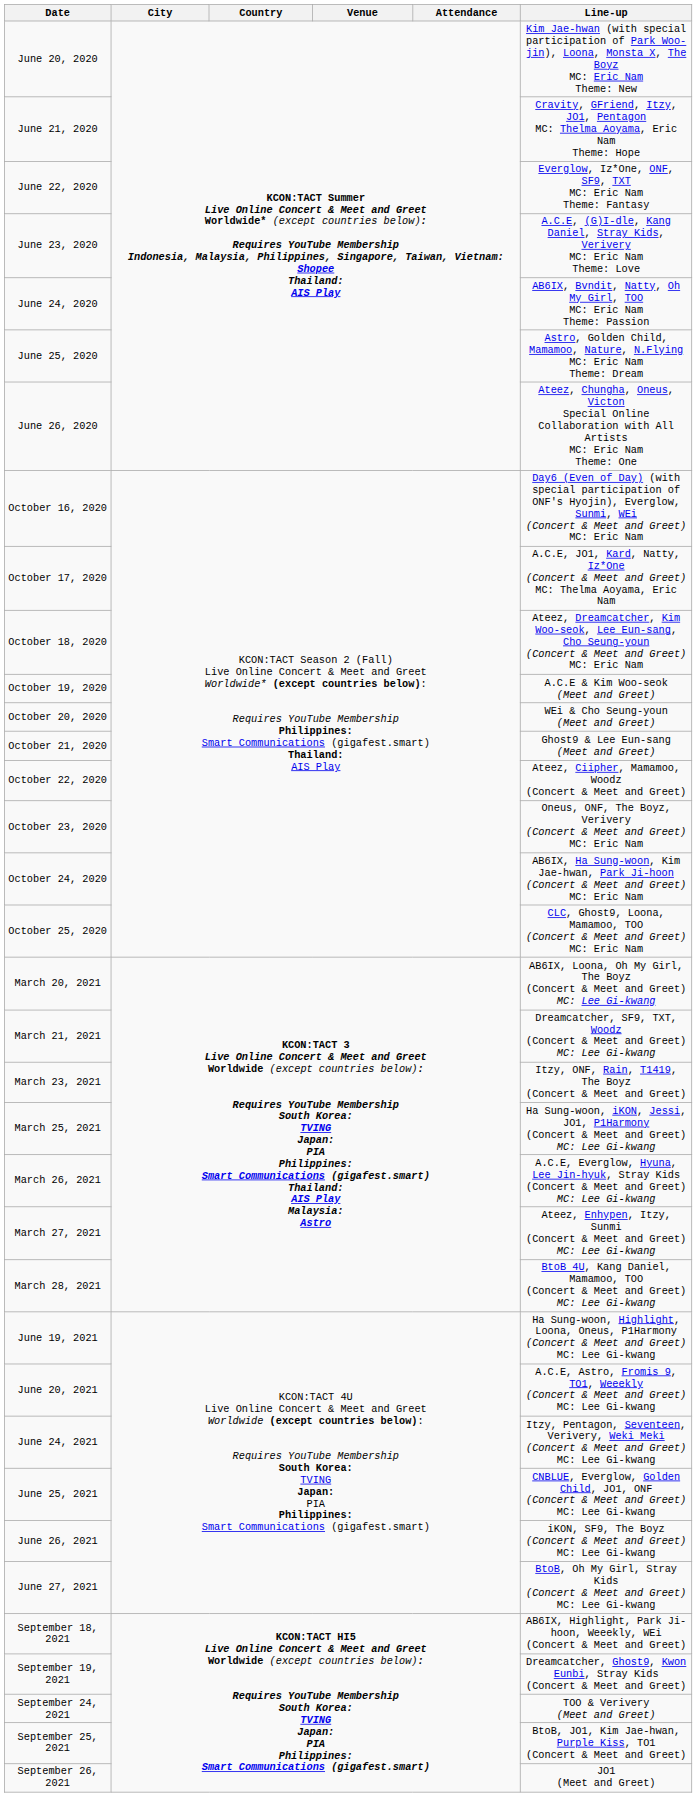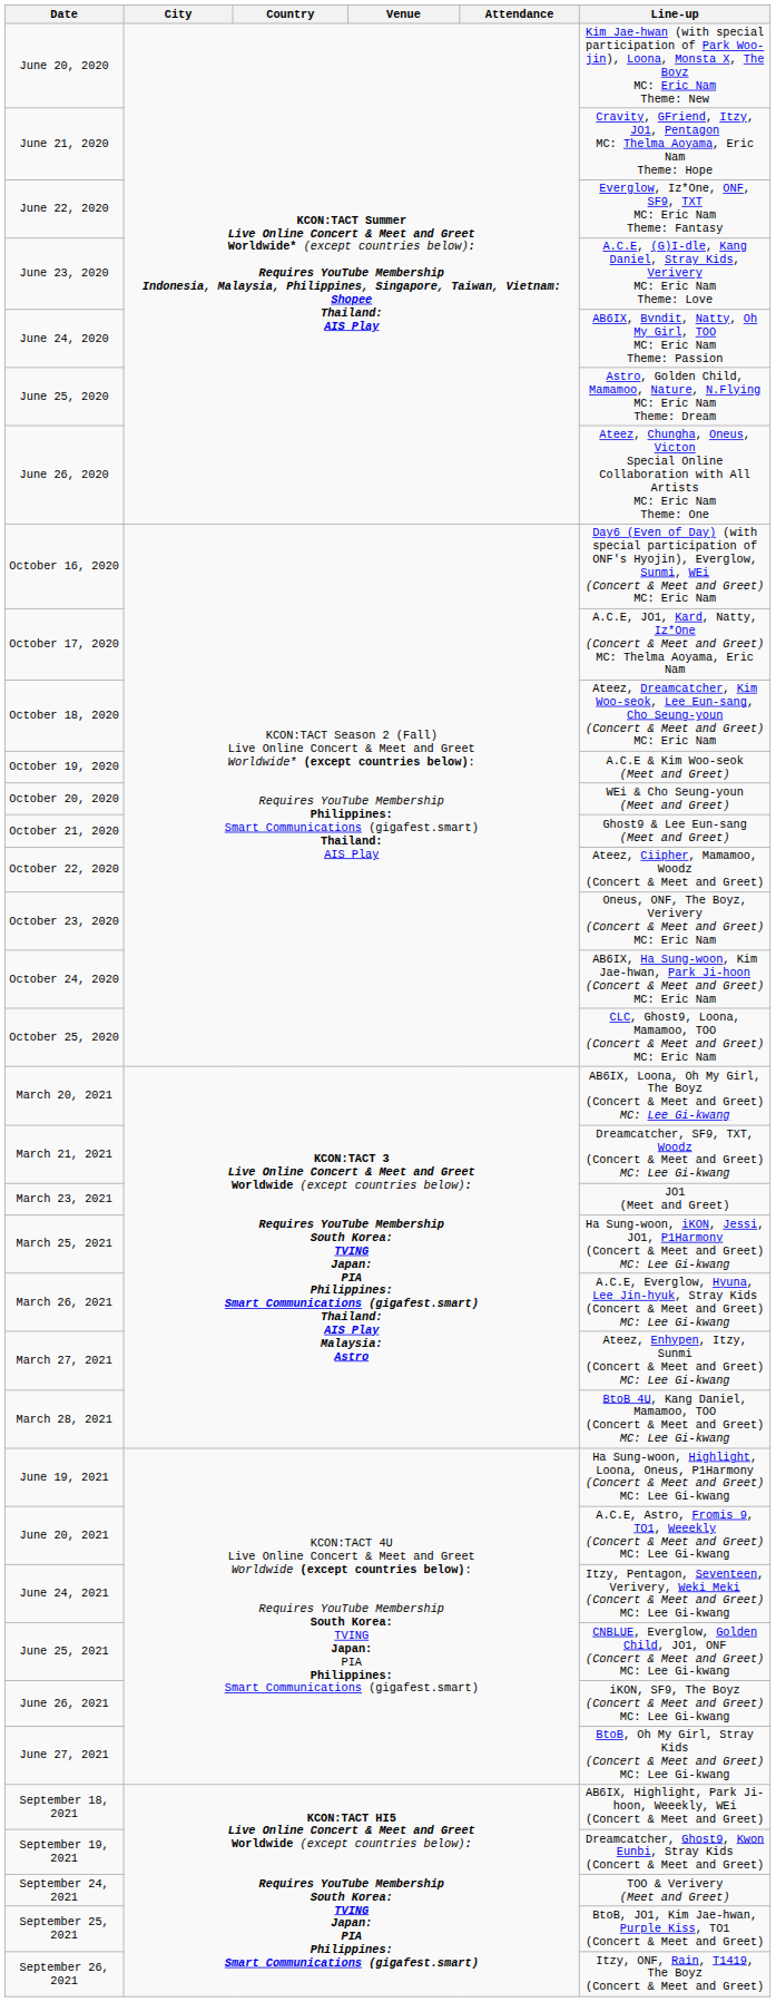 <table class="wikitable" style="text-align:center;">
 <tr>
 <th style="width:150px;">Date</th>
 <th style="width:150px;">City</th>
 <th style="width:150px;">Country</th>
 <th style="width:150px;">Venue</th>
 <th style="width:150px;">Attendance</th>
 <th style="width:250px;">Line-up</th>
 </tr>
 <tr>
 <td>June 20, 2020</td>
 <td colspan="4" rowspan="7"><strong>KCON:TACT Summer</strong> <br> <strong><em>Live Online Concert & Meet and Greet</em></strong><br><strong>Worldwide*</strong> <em>(except countries below)<strong><em>:<strong> <br>  <br></em>Requires YouTube Membership<em><br></strong>Indonesia, Malaysia, Philippines, Singapore, Taiwan, Vietnam:<strong> <br> <a href='#'>Shopee</a><br></strong>Thailand:<strong> <br> <a href='#'>AIS Play</a></td>
 <td><a href='#'>Kim Jae-hwan</a> (with special participation of <a href='#'>Park Woo-jin</a>), <a href='#'>Loona</a>, <a href='#'>Monsta X</a>, <a href='#'>The Boyz</a> <br> MC: <a href='#'>Eric Nam</a> <br> Theme: New</td>
 </tr>
 <tr>
 <td>June 21, 2020</td>
 <td><a href='#'>Cravity</a>, <a href='#'>GFriend</a>, <a href='#'>Itzy</a>, <a href='#'>JO1</a>, <a href='#'>Pentagon</a> <br> MC: <a href='#'>Thelma Aoyama</a>, Eric Nam <br> Theme: Hope</td>
 </tr>
 <tr>
 <td>June 22, 2020</td>
 <td><a href='#'>Everglow</a>, Iz*One, <a href='#'>ONF</a>, <a href='#'>SF9</a>, <a href='#'>TXT</a> <br> MC: Eric Nam <br> Theme: Fantasy</td>
 </tr>
 <tr>
 <td>June 23, 2020</td>
 <td><a href='#'>A.C.E</a>, <a href='#'>(G)I-dle</a>, <a href='#'>Kang Daniel</a>, <a href='#'>Stray Kids</a>, <a href='#'>Verivery</a> <br> MC: Eric Nam <br> Theme: Love</td>
 </tr>
 <tr>
 <td>June 24, 2020</td>
 <td><a href='#'>AB6IX</a>, <a href='#'>Bvndit</a>, <a href='#'>Natty</a>, <a href='#'>Oh My Girl</a>, <a href='#'>TOO</a> <br> MC: Eric Nam <br> Theme: Passion</td>
 </tr>
 <tr>
 <td>June 25, 2020</td>
 <td><a href='#'>Astro</a>, Golden Child, <a href='#'>Mamamoo</a>, <a href='#'>Nature</a>, <a href='#'>N.Flying</a> <br> MC: Eric Nam <br> Theme: Dream</td>
 </tr>
 <tr>
 <td>June 26, 2020</td>
 <td><a href='#'>Ateez</a>, <a href='#'>Chungha</a>, <a href='#'>Oneus</a>, <a href='#'>Victon</a> <br> Special Online Collaboration with All Artists <br> MC: Eric Nam <br> Theme: One</td>
 </tr>
 <tr>
 <td>October 16, 2020</td>
 <td colspan="4" rowspan="10"></strong>KCON:TACT Season 2 (Fall)<strong> <br> </em></strong>Live Online Concert & Meet and Greet<strong><em><br></strong>Worldwide*<strong> </em>(except countries below)</em></strong>:</strong> <br>  <br>  <br><em>Requires YouTube Membership</em><br><strong>Philippines:</strong> <br> <a href='#'>Smart Communications</a> (gigafest.smart)<br><strong>Thailand:</strong> <br> <a href='#'>AIS Play</a></td>
 <td><a href='#'>Day6 (Even of Day)</a> (with special participation of ONF's Hyojin), Everglow, <a href='#'>Sunmi</a>, <a href='#'>WEi</a> <br> <em>(Concert & Meet and Greet)</em> <br> MC: Eric Nam</td>
 </tr>
 <tr>
 <td>October 17, 2020</td>
 <td>A.C.E, JO1, <a href='#'>Kard</a>, Natty, <a href='#'>Iz*One</a> <br> <em>(Concert & Meet and Greet)</em> <br> MC: Thelma Aoyama, Eric Nam</td>
 </tr>
 <tr>
 <td>October 18, 2020</td>
 <td>Ateez, <a href='#'>Dreamcatcher</a>, <a href='#'>Kim Woo-seok</a>, <a href='#'>Lee Eun-sang</a>, <a href='#'>Cho Seung-youn</a> <br> <em>(Concert & Meet and Greet)</em> <br> MC: Eric Nam</td>
 </tr>
 <tr>
 <td>October 19, 2020</td>
 <td>A.C.E & Kim Woo-seok <br> <em>(Meet and Greet)</em></td>
 </tr>
 <tr>
 <td>October 20, 2020</td>
 <td>WEi & Cho Seung-youn <br> <em>(Meet and Greet)</em></td>
 </tr>
 <tr>
 <td>October 21, 2020</td>
 <td>Ghost9 & Lee Eun-sang <br> <em>(Meet and Greet)</em></td>
 </tr>
 <tr>
 <td>October 22, 2020</td>
 <td>Ateez, <a href='#'>Ciipher</a>, Mamamoo, Woodz <br> </em>(Concert & Meet and Greet)<em></td>
 </tr>
 <tr>
 <td>October 23, 2020</td>
 <td>Oneus, ONF, The Boyz, Verivery <br> <em>(Concert & Meet and Greet)</em> <br> MC: Eric Nam</td>
 </tr>
 <tr>
 <td>October 24, 2020</td>
 <td>AB6IX, <a href='#'>Ha Sung-woon</a>, Kim Jae-hwan, <a href='#'>Park Ji-hoon</a> <br> <em>(Concert & Meet and Greet)</em> <br> MC: Eric Nam</td>
 </tr>
 <tr>
 <td>October 25, 2020</td>
 <td><a href='#'>CLC</a>, Ghost9, Loona, Mamamoo, TOO <br> <em>(Concert & Meet and Greet)</em> <br> MC: Eric Nam</td>
 </tr>
 <tr>
 <td>March 20, 2021</td>
 <td colspan="4" rowspan="7"><strong>KCON:TACT 3</strong> <br> <strong><em>Live Online Concert & Meet and Greet</em></strong><br><strong>Worldwide</strong> <em>(except countries below)<strong><em>:<strong> <br>  <br>  <br></em>Requires YouTube Membership<em><br></strong>South Korea:<strong> <br> <a href='#'>TVING</a><br></strong>Japan:<strong> <br> PIA<br></strong>Philippines:<strong> <br> <a href='#'>Smart Communications</a> (gigafest.smart)<br></strong>Thailand:<strong> <br> <a href='#'>AIS Play</a><br></strong>Malaysia:<strong> <br> <a href='#'>Astro</a></td>
 <td>AB6IX, Loona, Oh My Girl, The Boyz <br> </em>(Concert & Meet and Greet)<em> <br> MC: <a href='#'>Lee Gi-kwang</a></td>
 </tr>
 <tr>
 <td>March 21, 2021</td>
 <td>Dreamcatcher, SF9, TXT, <a href='#'>Woodz</a> <br> </em>(Concert & Meet and Greet)<em> <br> MC: Lee Gi-kwang</td>
 </tr>
 <tr>
 <td>March 23, 2021</td>
-<td>Itzy, ONF, <a href='#'>Rain</a>, <a href='#'>T1419</a>, The Boyz <br> </em>(Concert & Meet and Greet)<em></td>
+<td>JO1 <br> </em>(Meet and Greet)<em></td>
 </tr>
 <tr>
 <td>March 25, 2021</td>
 <td>Ha Sung-woon, <a href='#'>iKON</a>, <a href='#'>Jessi</a>, JO1, <a href='#'>P1Harmony</a> <br> </em>(Concert & Meet and Greet)<em> <br> MC: Lee Gi-kwang</td>
 </tr>
 <tr>
 <td>March 26, 2021</td>
 <td>A.C.E, Everglow, <a href='#'>Hyuna</a>, <a href='#'>Lee Jin-hyuk</a>, Stray Kids <br> </em>(Concert & Meet and Greet)<em> <br> MC: Lee Gi-kwang</td>
 </tr>
 <tr>
 <td>March 27, 2021</td>
 <td>Ateez, <a href='#'>Enhypen</a>, Itzy, Sunmi <br> </em>(Concert & Meet and Greet)<em> <br> MC: Lee Gi-kwang</td>
 </tr>
 <tr>
 <td>March 28, 2021</td>
 <td><a href='#'>BtoB 4U</a>, Kang Daniel, Mamamoo, TOO <br> </em>(Concert & Meet and Greet)<em> <br> MC: Lee Gi-kwang</td>
 </tr>
 <tr>
 <td>June 19, 2021</td>
 <td colspan="4" rowspan="6"></strong>KCON:TACT 4U<strong> <br> </em></strong>Live Online Concert & Meet and Greet<strong><em><br></strong>Worldwide<strong> </em>(except countries below)</em></strong>:</strong> <br>  <br>  <br><em>Requires YouTube Membership</em><br><strong>South Korea:</strong> <br> <a href='#'>TVING</a><br><strong>Japan:</strong> <br> PIA<br><strong>Philippines:</strong> <br> <a href='#'>Smart Communications</a> (gigafest.smart)</td>
 <td>Ha Sung-woon, <a href='#'>Highlight</a>, Loona, Oneus, P1Harmony <br> <em>(Concert & Meet and Greet)</em> <br> MC: Lee Gi-kwang</td>
 </tr>
 <tr>
 <td>June 20, 2021</td>
 <td>A.C.E, Astro, <a href='#'>Fromis 9</a>, <a href='#'>TO1</a>, <a href='#'>Weeekly</a> <br> <em>(Concert & Meet and Greet)</em> <br> MC: Lee Gi-kwang</td>
 </tr>
 <tr>
 <td>June 24, 2021</td>
 <td>Itzy, Pentagon, <a href='#'>Seventeen</a>, Verivery, <a href='#'>Weki Meki</a> <br> <em>(Concert & Meet and Greet)</em> <br> MC: Lee Gi-kwang</td>
 </tr>
 <tr>
 <td>June 25, 2021</td>
 <td><a href='#'>CNBLUE</a>, Everglow, <a href='#'>Golden Child</a>, JO1, ONF <br> <em>(Concert & Meet and Greet)</em> <br> MC: Lee Gi-kwang</td>
 </tr>
 <tr>
 <td>June 26, 2021</td>
 <td>iKON, SF9, The Boyz <br> <em>(Concert & Meet and Greet)</em> <br> MC: Lee Gi-kwang</td>
 </tr>
 <tr>
 <td>June 27, 2021</td>
 <td><a href='#'>BtoB</a>, Oh My Girl, Stray Kids <br><em>(Concert & Meet and Greet)</em> <br> MC: Lee Gi-kwang</td>
 </tr>
 <tr>
 <td>September 18, 2021</td>
 <td colspan="4" rowspan="5"><strong>KCON:TACT HI5</strong> <br> <strong><em>Live Online Concert & Meet and Greet</em></strong><br><strong>Worldwide</strong> <em>(except countries below)<strong><em>:<strong> <br>  <br>  <br></em>Requires YouTube Membership<em><br></strong>South Korea:<strong> <br> <a href='#'>TVING</a><br></strong>Japan:<strong> <br> PIA<br></strong>Philippines:<strong> <br> <a href='#'>Smart Communications</a> (gigafest.smart)</td>
 <td>AB6IX, Highlight, Park Ji-hoon, Weeekly, WEi <br> </em>(Concert & Meet and Greet)<em></td>
 </tr>
 <tr>
 <td>September 19, 2021</td>
 <td>Dreamcatcher, <a href='#'>Ghost9</a>, <a href='#'>Kwon Eunbi</a>, Stray Kids <br> </em>(Concert & Meet and Greet)<em></td>
 </tr>
 <tr>
 <td>September 24, 2021</td>
 <td>TOO & Verivery <br> <em>(Meet and Greet)</em></td>
 </tr>
 <tr>
 <td>September 25, 2021</td>
 <td>BtoB, JO1, Kim Jae-hwan, <a href='#'>Purple Kiss</a>, TO1 <br> </em>(Concert & Meet and Greet)<em></td>
 </tr>
 <tr>
 <td>September 26, 2021</td>
-<td>JO1 <br> </em>(Meet and Greet)<em></td>
+<td>Itzy, ONF, <a href='#'>Rain</a>, <a href='#'>T1419</a>, The Boyz <br> </em>(Concert & Meet and Greet)<em></td>
 </tr>
 </table>
